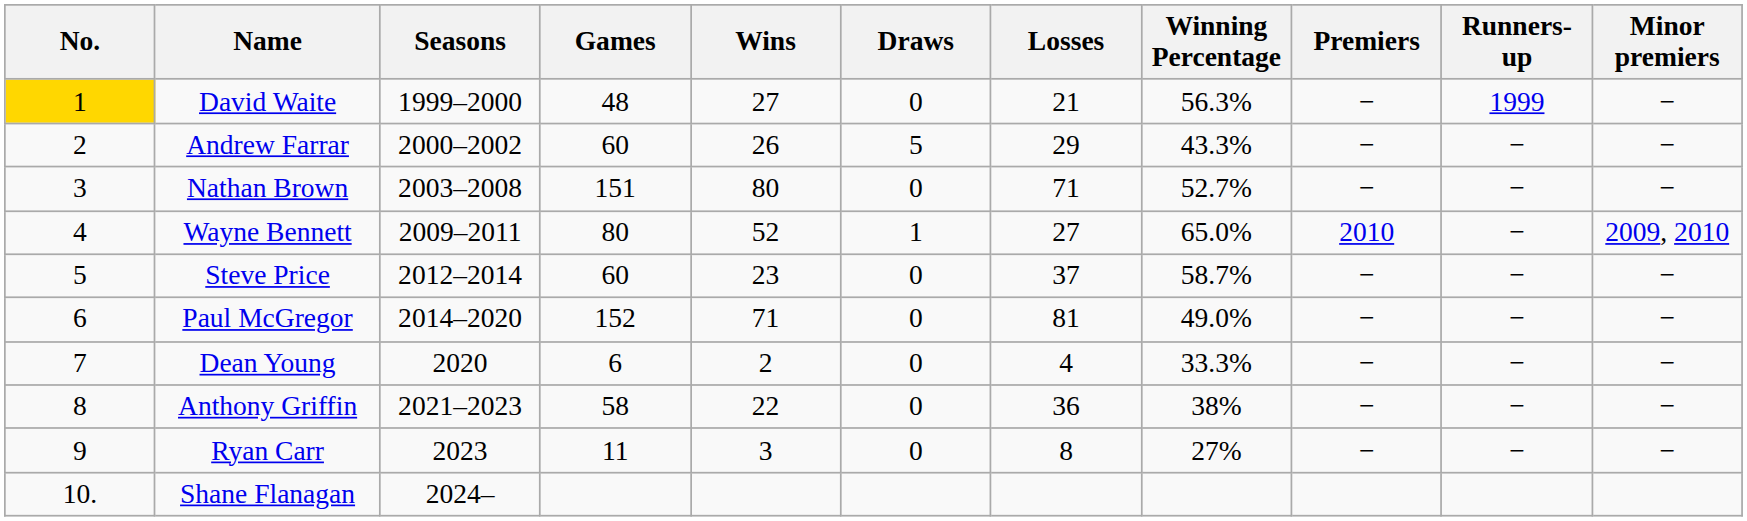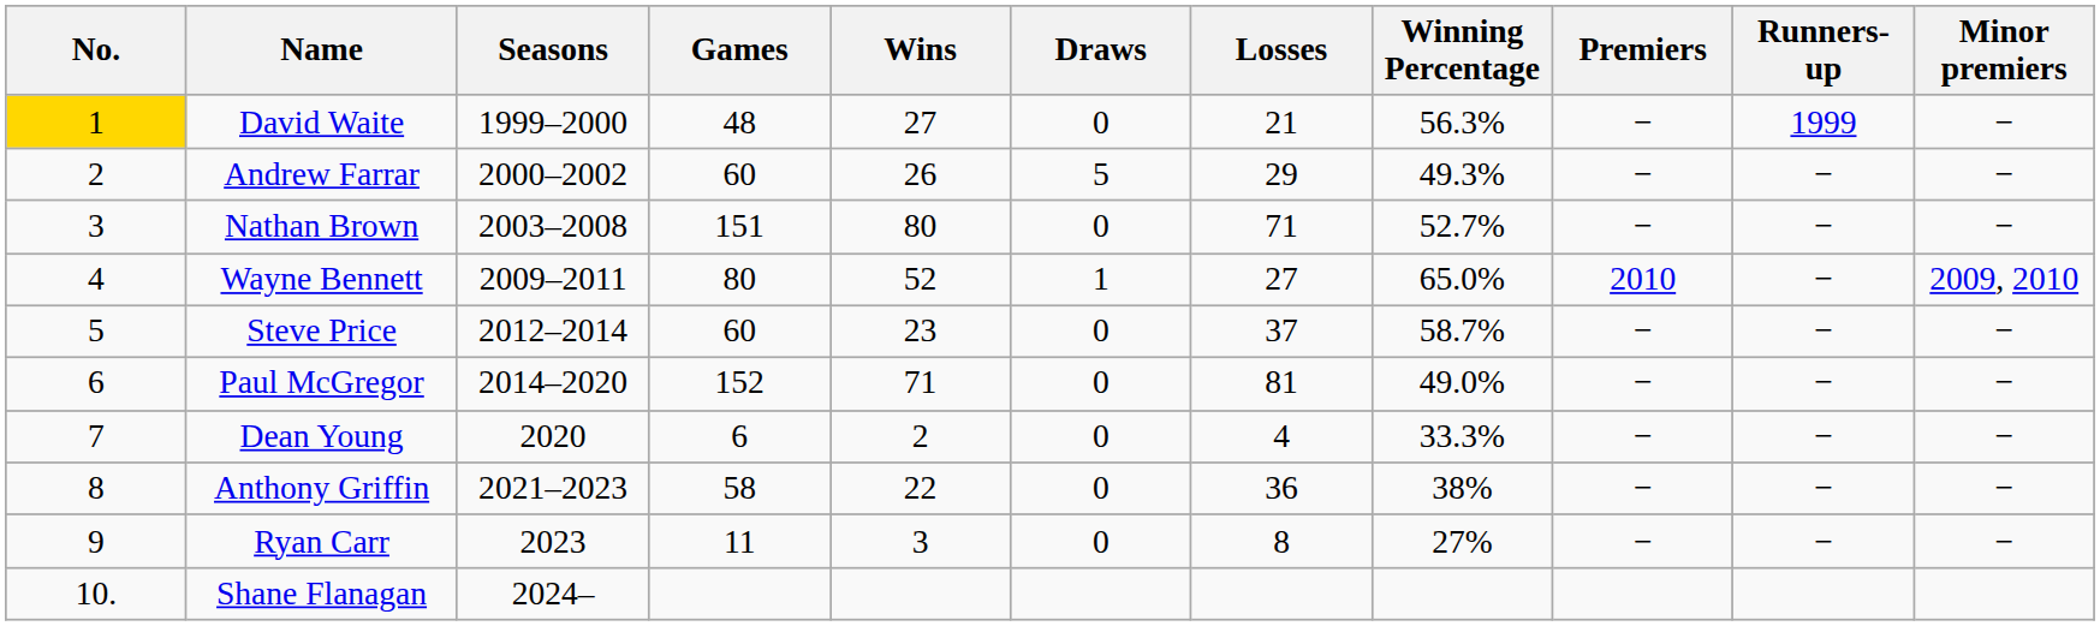 <table class="wikitable sortable" width="80%" style="text-align: center;">
 <tr>
 <th style="width:5em">No.</th>
 <th>Name</th>
 <th>Seasons</th>
 <th style="width:5em" data-sort-type="number">Games</th>
 <th style="width:5em" data-sort-type="number">Wins</th>
 <th style="width:5em" data-sort-type="number">Draws</th>
 <th style="width:5em" data-sort-type="number">Losses</th>
 <th style="width:5em" data-sort-type="number">Winning Percentage</th>
 <th style="width:5em" data-sort-type="number">Premiers</th>
 <th style="width:5em" data-sort-type="number">Runners-up</th>
 <th style="width:5em" data-sort-type="number">Minor premiers</th>
 </tr>
 <tr>
 <td style="background: gold;">1</td>
 <td><a href='#'>David Waite</a></td>
 <td>1999–2000</td>
 <td>48</td>
 <td>27</td>
 <td>0</td>
 <td>21</td>
 <td>56.3%</td>
 <td>−</td>
 <td><a href='#'>1999</a></td>
 <td>−</td>
 </tr>
 <tr>
 <td>2</td>
 <td><a href='#'>Andrew Farrar</a></td>
 <td>2000–2002</td>
 <td>60</td>
 <td>26</td>
 <td>5</td>
 <td>29</td>
-<td>43.3%</td>
+<td>49.3%</td>
 <td>−</td>
 <td>−</td>
 <td>−</td>
 </tr>
 <tr>
 <td>3</td>
 <td><a href='#'>Nathan Brown</a></td>
 <td>2003–2008</td>
 <td>151</td>
 <td>80</td>
 <td>0</td>
 <td>71</td>
 <td>52.7%</td>
 <td>−</td>
 <td>−</td>
 <td>−</td>
 </tr>
 <tr>
 <td>4</td>
 <td><a href='#'>Wayne Bennett</a></td>
 <td>2009–2011</td>
 <td>80</td>
 <td>52</td>
 <td>1</td>
 <td>27</td>
 <td>65.0%</td>
 <td><a href='#'>2010</a></td>
 <td>−</td>
 <td><a href='#'>2009</a>, <a href='#'>2010</a></td>
 </tr>
 <tr>
 <td>5</td>
 <td><a href='#'>Steve Price</a></td>
 <td>2012–2014</td>
 <td>60</td>
 <td>23</td>
 <td>0</td>
 <td>37</td>
 <td>58.7%</td>
 <td>−</td>
 <td>−</td>
 <td>−</td>
 </tr>
 <tr>
 <td>6</td>
 <td><a href='#'>Paul McGregor</a></td>
 <td>2014–2020</td>
 <td>152</td>
 <td>71</td>
 <td>0</td>
 <td>81</td>
 <td>49.0%</td>
 <td>−</td>
 <td>−</td>
 <td>−</td>
 </tr>
 <tr>
 <td>7</td>
 <td><a href='#'>Dean Young</a></td>
 <td>2020</td>
 <td>6</td>
 <td>2</td>
 <td>0</td>
 <td>4</td>
 <td>33.3%</td>
 <td>−</td>
 <td>−</td>
 <td>−</td>
 </tr>
 <tr>
 <td>8</td>
 <td><a href='#'>Anthony Griffin</a></td>
 <td>2021–2023</td>
 <td>58</td>
 <td>22</td>
 <td>0</td>
 <td>36</td>
 <td>38%</td>
 <td>−</td>
 <td>−</td>
 <td>−</td>
 </tr>
 <tr>
 <td>9</td>
 <td><a href='#'>Ryan Carr</a></td>
 <td>2023</td>
 <td>11</td>
 <td>3</td>
 <td>0</td>
 <td>8</td>
 <td>27%</td>
 <td>−</td>
 <td>−</td>
 <td>−</td>
 </tr>
 <tr>
 <td>10.</td>
 <td><a href='#'>Shane Flanagan</a></td>
 <td>2024–</td>
 <td></td>
 <td></td>
 <td></td>
 <td></td>
 <td></td>
 <td></td>
 <td></td>
 <td></td>
 </tr>
 </table>
